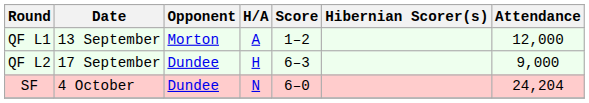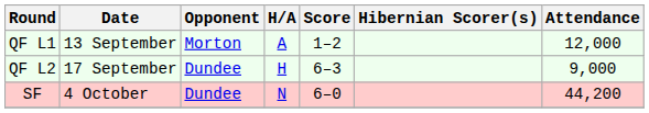 <table class="wikitable" style="text-align:center">
 <tr>
 <th>Round</th>
 <th>Date</th>
 <th>Opponent</th>
 <th>H/A</th>
 <th>Score</th>
 <th>Hibernian Scorer(s)</th>
 <th>Attendance</th>
 </tr>
 <tr bgcolor=#EEFFEE>
 <td>QF L1</td>
 <td align=left>13 September</td>
 <td align=left><a href='#'>Morton</a></td>
 <td><a href='#'>A</a></td>
 <td>1–2</td>
 <td align=left></td>
 <td>12,000</td>
 </tr>
 <tr bgcolor=#EEFFEE>
 <td>QF L2</td>
 <td align=left>17 September</td>
 <td align=left><a href='#'>Dundee</a></td>
 <td><a href='#'>H</a></td>
 <td>6–3</td>
 <td align=left></td>
 <td>9,000</td>
 </tr>
 <tr bgcolor=#FFCCCC>
 <td>SF</td>
 <td align=left>4 October</td>
 <td align=left><a href='#'>Dundee</a></td>
 <td><a href='#'>N</a></td>
 <td>6–0</td>
 <td align=left></td>
-<td>24,204</td>
+<td>44,200</td>
 </tr>
 <tr>
 </tr>
 </table>
